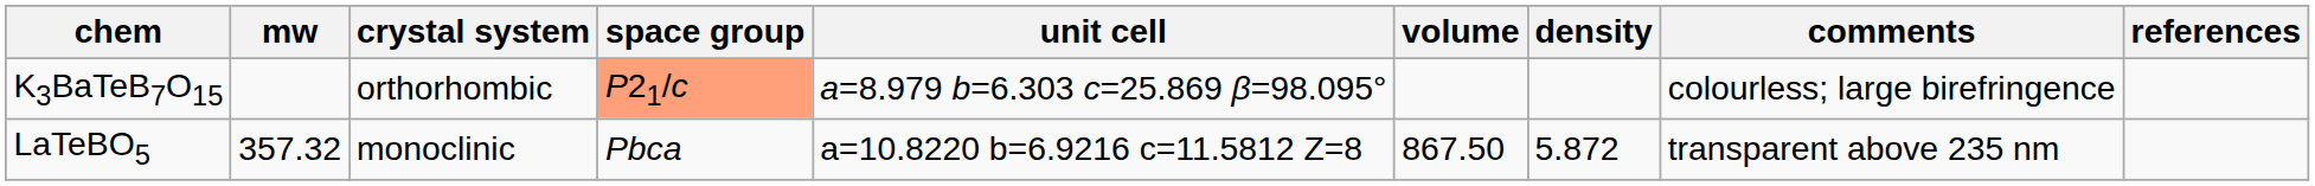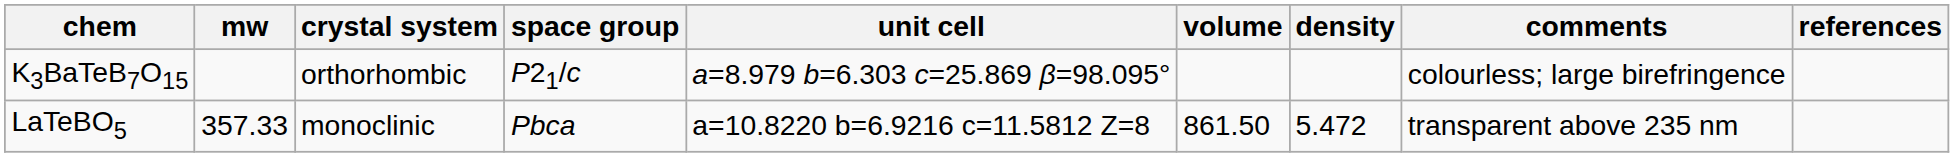 <table class="wikitable">
 <tr>
 <th>chem</th>
 <th>mw</th>
 <th>crystal system</th>
 <th>space group</th>
 <th>unit cell</th>
 <th>volume</th>
 <th>density</th>
 <th>comments</th>
 <th>references</th>
 </tr>
 <tr>
 <td>K<sub>3</sub>BaTeB<sub>7</sub>O<sub>15</sub></td>
 <td></td>
 <td>orthorhombic</td>
-<td style="background: lightsalmon;"><em>P</em>2<sub>1</sub>/<em>c</em></td>
+<td><em>P</em>2<sub>1</sub>/<em>c</em></td>
 <td><em>a</em>=8.979 <em>b</em>=6.303 <em>c</em>=25.869 <em>β</em>=98.095°</td>
 <td></td>
 <td></td>
 <td>colourless; large birefringence</td>
 <td></td>
 </tr>
 <tr>
 <td>LaTeBO<sub>5</sub></td>
-<td>357.32</td>
+<td>357.33</td>
 <td>monoclinic</td>
 <td><em>Pbca</em></td>
 <td>a=10.8220 b=6.9216 c=11.5812 Z=8</td>
-<td>867.50</td>
-<td>5.872</td>
+<td>861.50</td>
+<td>5.472</td>
 <td>transparent above 235 nm</td>
 <td></td>
 </tr>
 </table>
